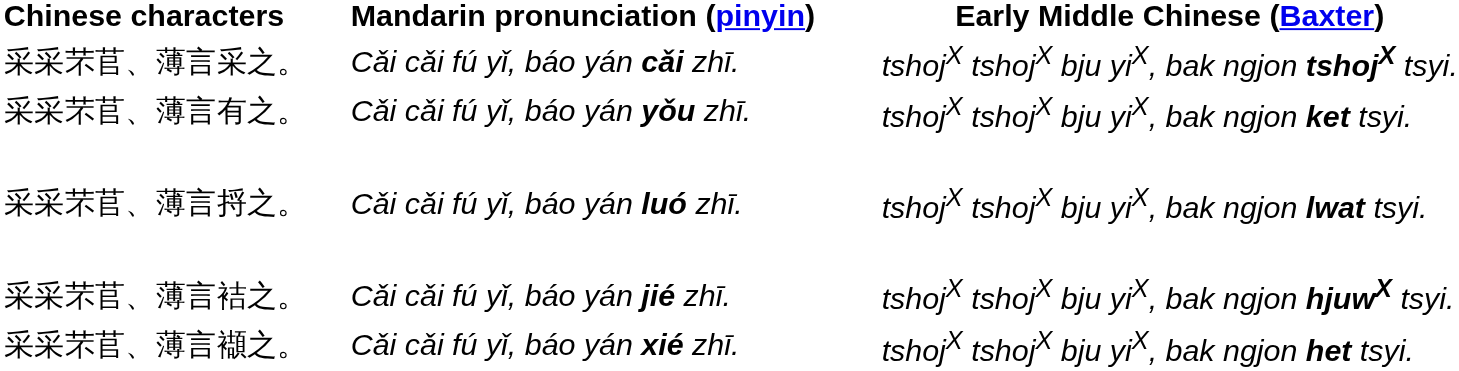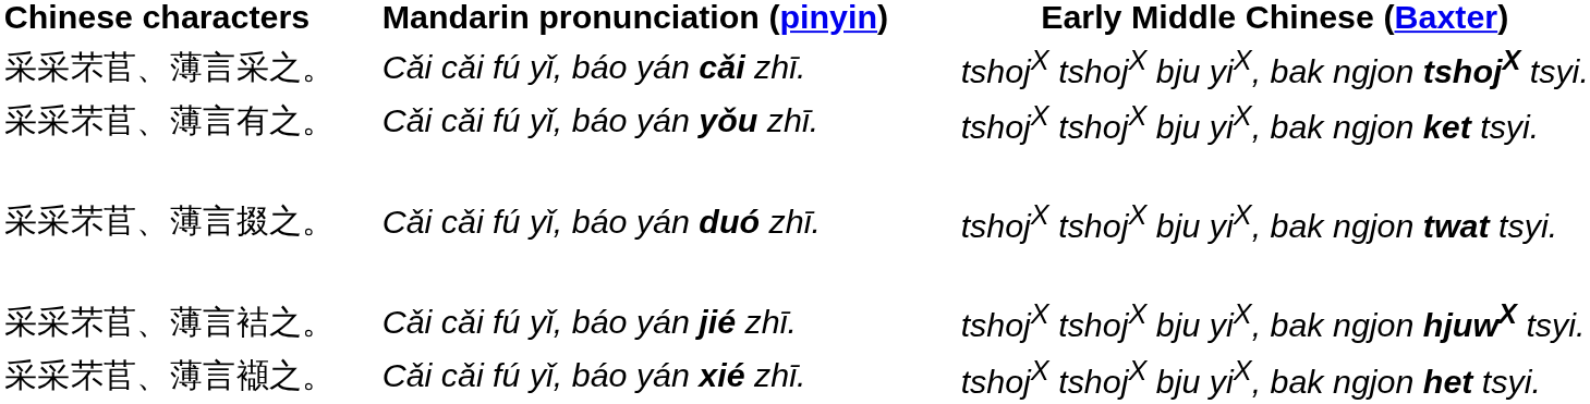 <table style="border: 0;">
 <tr>
 <th style="padding-right: 2em">Chinese characters</th>
 <th style="padding-right: 2em">Mandarin pronunciation (<a href='#'>pinyin</a>)</th>
 <th>Early Middle Chinese (<a href='#'>Baxter</a>)</th>
 </tr>
 <tr>
 <td>采采芣苢、薄言采之。</td>
 <td><em>Cǎi cǎi fú yǐ, báo yán <strong>cǎi</strong> zhī.</em></td>
 <td><em>tshoj<sup>X</sup> tshoj<sup>X</sup> bju yi<sup>X</sup>, bak ngjon <strong>tshoj<sup>X</sup></strong> tsyi.</em></td>
 </tr>
 <tr>
 <td>采采芣苢、薄言有之。</td>
 <td><em>Cǎi cǎi fú yǐ, báo yán <strong>yǒu</strong> zhī.</em></td>
 <td><em>tshoj<sup>X</sup> tshoj<sup>X</sup> bju yi<sup>X</sup>, bak ngjon <strong>ket</strong> tsyi.</em></td>
 </tr>
 <tr>
 <td> </td>
 </tr>
 <tr>
-<td>采采芣苢、薄言捋之。</td>
-<td><em>Cǎi cǎi fú yǐ, báo yán <strong>luó</strong> zhī.</em></td>
-<td><em>tshoj<sup>X</sup> tshoj<sup>X</sup> bju yi<sup>X</sup>, bak ngjon <strong>lwat</strong> tsyi.</em></td>
+<td>采采芣苢、薄言掇之。</td>
+<td><em>Cǎi cǎi fú yǐ, báo yán <strong>duó</strong> zhī.</em></td>
+<td><em>tshoj<sup>X</sup> tshoj<sup>X</sup> bju yi<sup>X</sup>, bak ngjon <strong>twat</strong> tsyi.</em></td>
 </tr>
 <tr>
 <td> </td>
 </tr>
 <tr>
 <td>采采芣苢、薄言袺之。</td>
 <td><em>Cǎi cǎi fú yǐ, báo yán <strong>jié</strong> zhī.</em></td>
 <td><em>tshoj<sup>X</sup> tshoj<sup>X</sup> bju yi<sup>X</sup>, bak ngjon <strong>hjuw<sup>X</sup></strong> tsyi.</em></td>
 </tr>
 <tr>
 <td>采采芣苢、薄言襭之。</td>
 <td><em>Cǎi cǎi fú yǐ, báo yán <strong>xié</strong> zhī.</em></td>
 <td><em>tshoj<sup>X</sup> tshoj<sup>X</sup> bju yi<sup>X</sup>, bak ngjon <strong>het</strong> tsyi.</em></td>
 </tr>
 </table>
